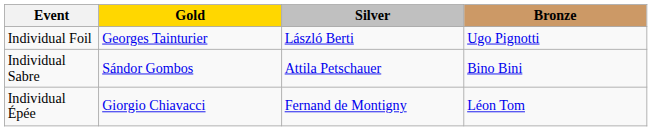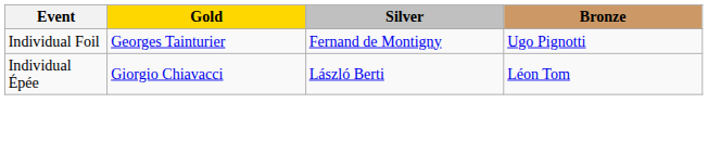 <table class="wikitable">
 <tr>
 <th width="100">Event</th>
 <th style="background-color:gold;" width="200"> Gold</th>
 <th style="background-color:silver;" width="200"> Silver</th>
 <th style="background-color:#CC9966;" width="200"> Bronze</th>
 </tr>
 <tr>
 <td>Individual Foil</td>
 <td> <a href='#'>Georges Tainturier</a></td>
-<td> <a href='#'>László Berti</a></td>
+<td> <a href='#'>Fernand de Montigny</a></td>
 <td> <a href='#'>Ugo Pignotti</a></td>
-</tr>
-<tr>
-<td>Individual Sabre</td>
-<td> <a href='#'>Sándor Gombos</a></td>
-<td> <a href='#'>Attila Petschauer</a></td>
-<td> <a href='#'>Bino Bini</a></td>
 </tr>
 <tr>
 <td>Individual Épée</td>
 <td> <a href='#'>Giorgio Chiavacci</a></td>
-<td> <a href='#'>Fernand de Montigny</a></td>
+<td> <a href='#'>László Berti</a></td>
 <td> <a href='#'>Léon Tom</a></td>
 </tr>
 </table>
